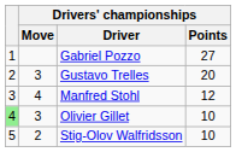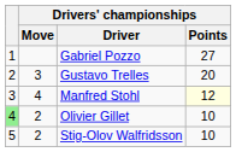 <table class="wikitable" style="font-size:85%;">
 <tr>
 <th rowspan="2"></th>
 <th colspan="3">Drivers' championships</th>
 </tr>
 <tr>
 <th>Move</th>
 <th>Driver</th>
 <th>Points</th>
 </tr>
 <tr>
 <td align="center">1</td>
 <td align="center"></td>
 <td> <a href='#'>Gabriel Pozzo</a></td>
 <td align="center">27</td>
 </tr>
 <tr>
 <td align="center">2</td>
 <td align="center"> 3</td>
 <td> <a href='#'>Gustavo Trelles</a></td>
 <td align="center">20</td>
 </tr>
 <tr>
 <td align="center">3</td>
 <td align="center"> 4</td>
 <td> <a href='#'>Manfred Stohl</a></td>
-<td align="center">12</td>
+<td align="center" style="background: lightyellow;">12</td>
 </tr>
 <tr>
 <td align="center" style="background: lightgreen;">4</td>
-<td align="center"> 3</td>
+<td align="center"> 2</td>
 <td> <a href='#'>Olivier Gillet</a></td>
 <td align="center">10</td>
 </tr>
 <tr>
 <td align="center">5</td>
 <td align="center"> 2</td>
 <td> <a href='#'>Stig-Olov Walfridsson</a></td>
 <td align="center">10</td>
 </tr>
 </table>
